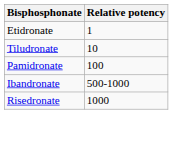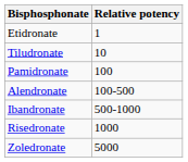 <table class="wikitable">
 <tr>
 <th>Bisphosphonate</th>
 <th>Relative potency</th>
 </tr>
 <tr>
 <td>Etidronate</td>
 <td>1</td>
 </tr>
 <tr>
 <td><a href='#'>Tiludronate</a></td>
 <td>10</td>
 </tr>
 <tr>
 <td><a href='#'>Pamidronate</a></td>
 <td>100</td>
 </tr>
 <tr>
+<td><a href='#'>Alendronate</a></td>
+<td>100-500</td>
+</tr>
+<tr>
 <td><a href='#'>Ibandronate</a></td>
 <td>500-1000</td>
 </tr>
 <tr>
 <td><a href='#'>Risedronate</a></td>
 <td>1000</td>
 </tr>
+<tr>
+<td><a href='#'>Zoledronate</a></td>
+<td>5000</td>
+</tr>
 </table>
